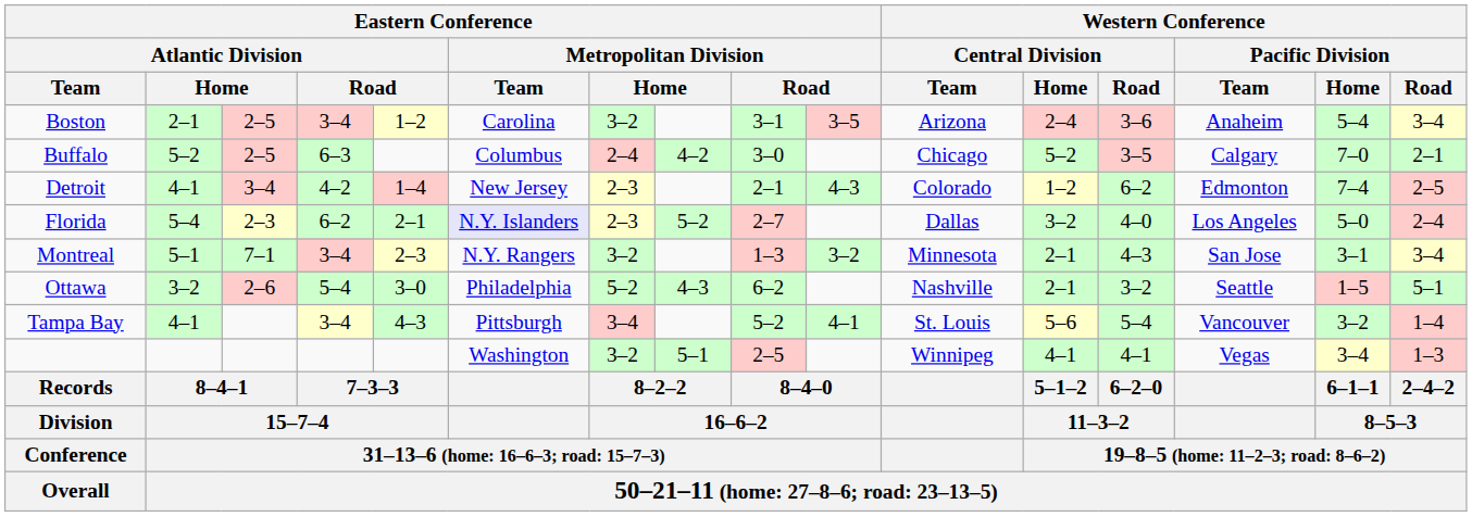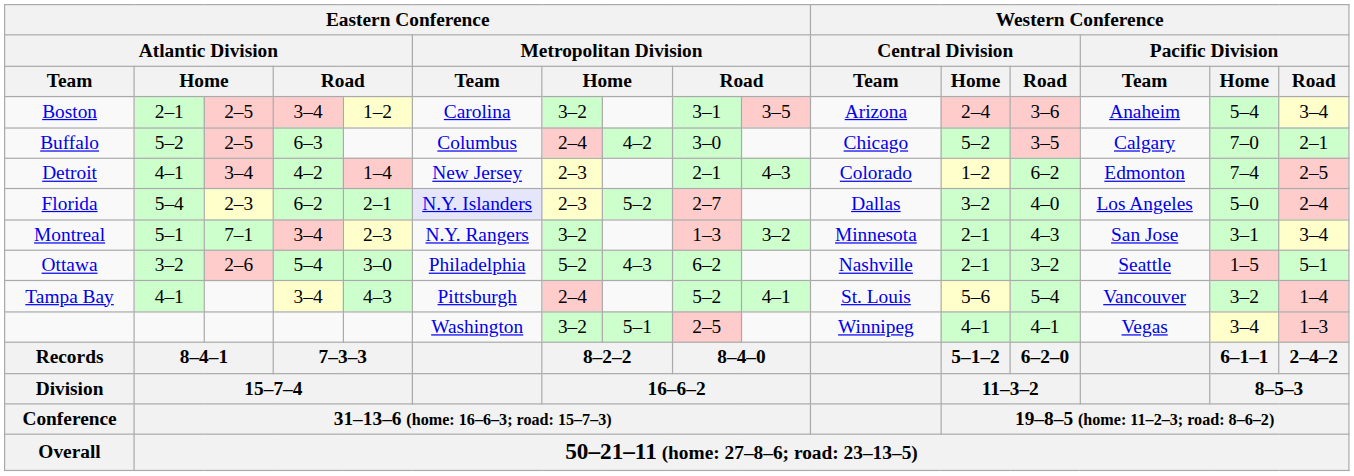 <table class="wikitable" style="text-align:center;">
 <tr>
 <th colspan="10">Eastern Conference</th>
 <th colspan="6">Western Conference</th>
 </tr>
 <tr>
 <th colspan="5">Atlantic Division</th>
 <th colspan="5">Metropolitan Division</th>
 <th colspan="3">Central Division</th>
 <th colspan="3">Pacific Division</th>
 </tr>
 <tr>
 <th colspan="1" width=100>Team</th>
 <th colspan="2" width=100>Home</th>
 <th colspan="2" width=100>Road</th>
 <th colspan="1" width=100>Team</th>
 <th colspan="2" width=100>Home</th>
 <th colspan="2" width=100>Road</th>
 <th colspan="1" width=100>Team</th>
 <th colspan="1" width=50>Home</th>
 <th colspan="1" width=50>Road</th>
 <th colspan="1" width=100>Team</th>
 <th colspan="1" width=50>Home</th>
 <th colspan="1" width=50>Road</th>
 </tr>
 <tr>
 <td><a href='#'>Boston</a></td>
 <td style="background:#cfc;" width=50>2–1</td>
 <td style="background:#fcc;" width=50>2–5</td>
 <td style="background:#fcc;" width=50>3–4</td>
 <td style="background:#ffc;" width=50>1–2 </td>
 <td><a href='#'>Carolina</a></td>
 <td style="background:#cfc;">3–2 </td>
 <td></td>
 <td style="background:#cfc;" width=50>3–1</td>
 <td style="background:#fcc;" width=50>3–5</td>
 <td><a href='#'>Arizona</a></td>
 <td style="background:#fcc;">2–4</td>
 <td style="background:#fcc;">3–6</td>
 <td><a href='#'>Anaheim</a></td>
 <td style="background:#cfc;">5–4 </td>
 <td style="background:#ffc;">3–4 </td>
 </tr>
 <tr>
 <td><a href='#'>Buffalo</a></td>
 <td style="background:#cfc;">5–2</td>
 <td style="background:#fcc;">2–5</td>
 <td style="background:#cfc;">6–3</td>
 <td style="background:#;" width=50></td>
 <td><a href='#'>Columbus</a></td>
 <td style="background:#fcc;">2–4</td>
 <td style="background:#cfc;" width=50>4–2</td>
 <td style="background:#cfc;">3–0</td>
 <td style="background:#;" width=50></td>
 <td><a href='#'>Chicago</a></td>
 <td style="background:#cfc;">5–2</td>
 <td style="background:#fcc;">3–5</td>
 <td><a href='#'>Calgary</a></td>
 <td style="background:#cfc;">7–0</td>
 <td style="background:#cfc;">2–1</td>
 </tr>
 <tr>
 <td><a href='#'>Detroit</a></td>
 <td style="background:#cfc;">4–1</td>
 <td style="background:#fcc;" width=50>3–4</td>
 <td style="background:#cfc;">4–2</td>
 <td style="background:#fcc;">1–4</td>
 <td><a href='#'>New Jersey</a></td>
 <td style="background:#ffc;">2–3 </td>
 <td style="background:#;"></td>
 <td style="background:#cfc;">2–1</td>
 <td style="background:#cfc;">4–3</td>
 <td><a href='#'>Colorado</a></td>
 <td style="background:#ffc;">1–2 </td>
 <td style="background:#cfc;">6–2</td>
 <td><a href='#'>Edmonton</a></td>
 <td style="background:#cfc;">7–4</td>
 <td style="background:#fcc;">2–5</td>
 </tr>
 <tr>
 <td><a href='#'>Florida</a></td>
 <td style="background:#cfc;">5–4 </td>
 <td style="background:#ffc;">2–3 </td>
 <td style="background:#cfc;">6–2</td>
 <td style="background:#cfc;">2–1 </td>
 <td style="background: lavender;"><a href='#'>N.Y. Islanders</a></td>
 <td style="background:#ffc;">2–3 </td>
 <td style="background:#cfc;">5–2</td>
 <td style="background:#fcc;">2–7</td>
 <td style="background:#;"></td>
 <td><a href='#'>Dallas</a></td>
 <td style="background:#cfc;">3–2 </td>
 <td style="background:#cfc;">4–0</td>
 <td><a href='#'>Los Angeles</a></td>
 <td style="background:#cfc;">5–0</td>
 <td style="background:#fcc;">2–4</td>
 </tr>
 <tr>
 <td><a href='#'>Montreal</a></td>
 <td style="background:#cfc;">5–1</td>
 <td style="background:#cfc;">7–1</td>
 <td style="background:#fcc;">3–4</td>
 <td style="background:#ffc;">2–3 </td>
 <td><a href='#'>N.Y. Rangers</a></td>
 <td style="background:#cfc;">3–2 </td>
 <td style="background:#;"></td>
 <td style="background:#fcc;">1–3</td>
 <td style="background:#cfc;">3–2</td>
 <td><a href='#'>Minnesota</a></td>
 <td style="background:#cfc;">2–1 </td>
 <td style="background:#cfc;">4–3</td>
 <td><a href='#'>San Jose</a></td>
 <td style="background:#cfc;">3–1</td>
 <td style="background:#ffc;">3–4 </td>
 </tr>
 <tr>
 <td><a href='#'>Ottawa</a></td>
 <td style="background:#cfc;">3–2</td>
 <td style="background:#fcc;">2–6</td>
 <td style="background:#cfc;">5–4 </td>
 <td style="background:#cfc;">3–0</td>
 <td><a href='#'>Philadelphia</a></td>
 <td style="background:#cfc;">5–2</td>
 <td style="background:#cfc;">4–3</td>
 <td style="background:#cfc;">6–2</td>
 <td style="background:#;"></td>
 <td><a href='#'>Nashville</a></td>
 <td style="background:#cfc;">2–1</td>
 <td style="background:#cfc;">3–2</td>
 <td><a href='#'>Seattle</a></td>
 <td style="background:#fcc;">1–5</td>
 <td style="background:#cfc;">5–1</td>
 </tr>
 <tr>
 <td><a href='#'>Tampa Bay</a></td>
 <td style="background:#cfc;">4–1</td>
 <td style="background:#;"></td>
 <td style="background:#ffc;">3–4 </td>
 <td style="background:#cfc;">4–3</td>
 <td><a href='#'>Pittsburgh</a></td>
-<td style="background:#fcc;">3–4</td>
+<td style="background:#fcc;">2–4</td>
 <td style="background:#;"></td>
 <td style="background:#cfc;">5–2</td>
 <td style="background:#cfc;">4–1</td>
 <td><a href='#'>St. Louis</a></td>
 <td style="background:#ffc;">5–6 </td>
 <td style="background:#cfc;">5–4 </td>
 <td><a href='#'>Vancouver</a></td>
 <td style="background:#cfc;">3–2</td>
 <td style="background:#fcc;">1–4</td>
 </tr>
 <tr>
 <td></td>
 <td></td>
 <td></td>
 <td></td>
 <td></td>
 <td><a href='#'>Washington</a></td>
 <td style="background:#cfc;">3–2</td>
 <td style="background:#cfc;">5–1</td>
 <td style="background:#fcc;">2–5</td>
 <td style="background:#;"></td>
 <td><a href='#'>Winnipeg</a></td>
 <td style="background:#cfc;">4–1</td>
 <td style="background:#cfc;">4–1</td>
 <td><a href='#'>Vegas</a></td>
 <td style="background:#ffc;">3–4 </td>
 <td style="background:#fcc;">1–3</td>
 </tr>
 <tr>
 <th colspan="1">Records</th>
 <th colspan="2">8–4–1</th>
 <th colspan="2">7–3–3</th>
 <th colspan="1"></th>
 <th colspan="2">8–2–2</th>
 <th colspan="2">8–4–0</th>
 <th colspan="1"></th>
 <th colspan="1">5–1–2</th>
 <th colspan="1">6–2–0</th>
 <th colspan="1"></th>
 <th colspan="1">6–1–1</th>
 <th colspan="1">2–4–2</th>
 </tr>
 <tr>
 <th colspan="1">Division</th>
 <th colspan="4">15–7–4</th>
 <th colspan="1"></th>
 <th colspan="4">16–6–2</th>
 <th colspan="1"></th>
 <th colspan="2">11–3–2</th>
 <th colspan="1"></th>
 <th colspan="2">8–5–3</th>
 </tr>
 <tr>
 <th colspan="1">Conference</th>
 <th colspan="9">31–13–6 <small>(home: 16–6–3; road: 15–7–3)</small></th>
 <th colspan="1"></th>
 <th colspan="5">19–8–5 <small>(home: 11–2–3; road: 8–6–2)</small></th>
 </tr>
 <tr>
 <th colspan="1">Overall</th>
 <th colspan="15"><big>50–21–11</big> (home: 27–8–6; road: 23–13–5)</th>
 </tr>
 </table>
